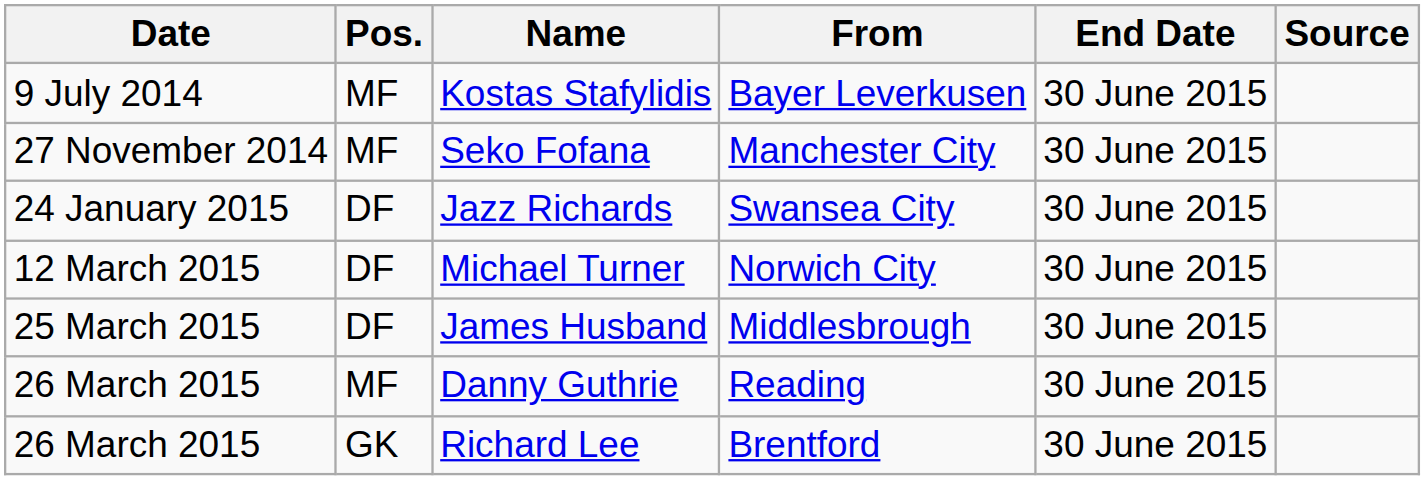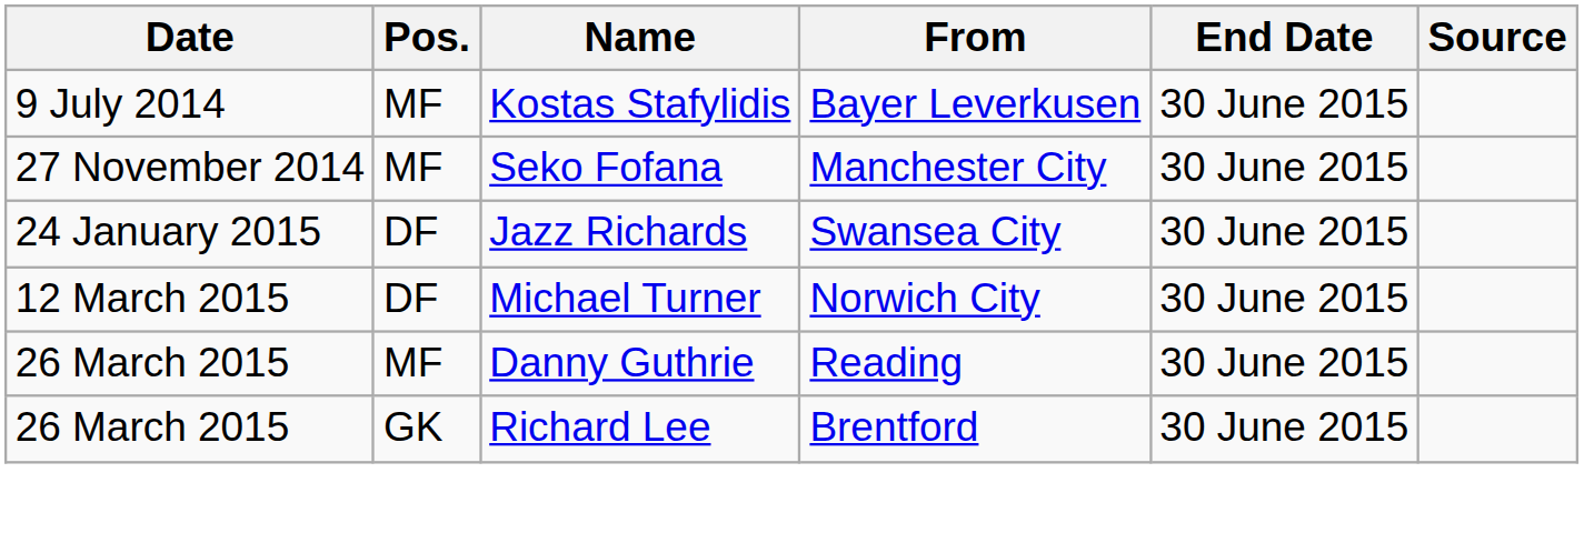 <table class="wikitable" style="text-align:left">
 <tr>
 <th>Date</th>
 <th>Pos.</th>
 <th>Name</th>
 <th>From</th>
 <th>End Date</th>
 <th>Source</th>
 </tr>
 <tr>
 <td>9 July 2014</td>
 <td>MF</td>
 <td> <a href='#'>Kostas Stafylidis</a></td>
 <td> <a href='#'>Bayer Leverkusen</a></td>
 <td>30 June 2015</td>
 <td></td>
 </tr>
 <tr>
 <td>27 November 2014</td>
 <td>MF</td>
 <td> <a href='#'>Seko Fofana</a></td>
 <td> <a href='#'>Manchester City</a></td>
 <td>30 June 2015</td>
 <td></td>
 </tr>
 <tr>
 <td>24 January 2015</td>
 <td>DF</td>
 <td> <a href='#'>Jazz Richards</a></td>
 <td> <a href='#'>Swansea City</a></td>
 <td>30 June 2015</td>
 <td></td>
 </tr>
 <tr>
 <td>12 March 2015</td>
 <td>DF</td>
 <td> <a href='#'>Michael Turner</a></td>
 <td> <a href='#'>Norwich City</a></td>
 <td>30 June 2015</td>
 <td></td>
 </tr>
 <tr>
-<td>25 March 2015</td>
-<td>DF</td>
-<td> <a href='#'>James Husband</a></td>
-<td> <a href='#'>Middlesbrough</a></td>
-<td>30 June 2015</td>
-<td></td>
-</tr>
-<tr>
 <td>26 March 2015</td>
 <td>MF</td>
 <td> <a href='#'>Danny Guthrie</a></td>
 <td> <a href='#'>Reading</a></td>
 <td>30 June 2015</td>
 <td></td>
 </tr>
 <tr>
 <td>26 March 2015</td>
 <td>GK</td>
 <td> <a href='#'>Richard Lee</a></td>
 <td> <a href='#'>Brentford</a></td>
 <td>30 June 2015</td>
 <td></td>
 </tr>
 </table>
